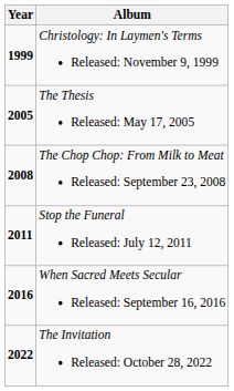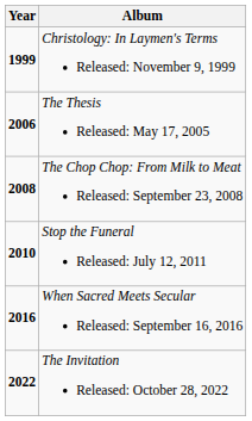 <table class="wikitable">
 <tr>
 <th>Year</th>
 <th>Album</th>
 </tr>
 <tr>
 <td><strong>1999</strong></td>
 <td><em>Christology: In Laymen's Terms</em><br><ul><li>Released: November 9, 1999</li></ul></td>
 </tr>
 <tr>
-<td><strong>2005</strong></td>
+<td><strong>2006</strong></td>
 <td><em>The Thesis</em><br><ul><li>Released: May 17, 2005</li></ul></td>
 </tr>
 <tr>
 <td><strong>2008</strong></td>
 <td><em>The Chop Chop: From Milk to Meat</em><br><ul><li>Released: September 23, 2008</li></ul></td>
 </tr>
 <tr>
-<td><strong>2011</strong></td>
+<td><strong>2010</strong></td>
 <td><em>Stop the Funeral</em><br><ul><li>Released: July 12, 2011</li></ul></td>
 </tr>
 <tr>
 <td><strong>2016</strong></td>
 <td><em>When Sacred Meets Secular</em><br><ul><li>Released: September 16, 2016</li></ul></td>
 </tr>
 <tr>
 <td><strong>2022</strong></td>
 <td><em>The Invitation</em><br><ul><li>Released: October 28, 2022</li></ul></td>
 </tr>
 </table>
